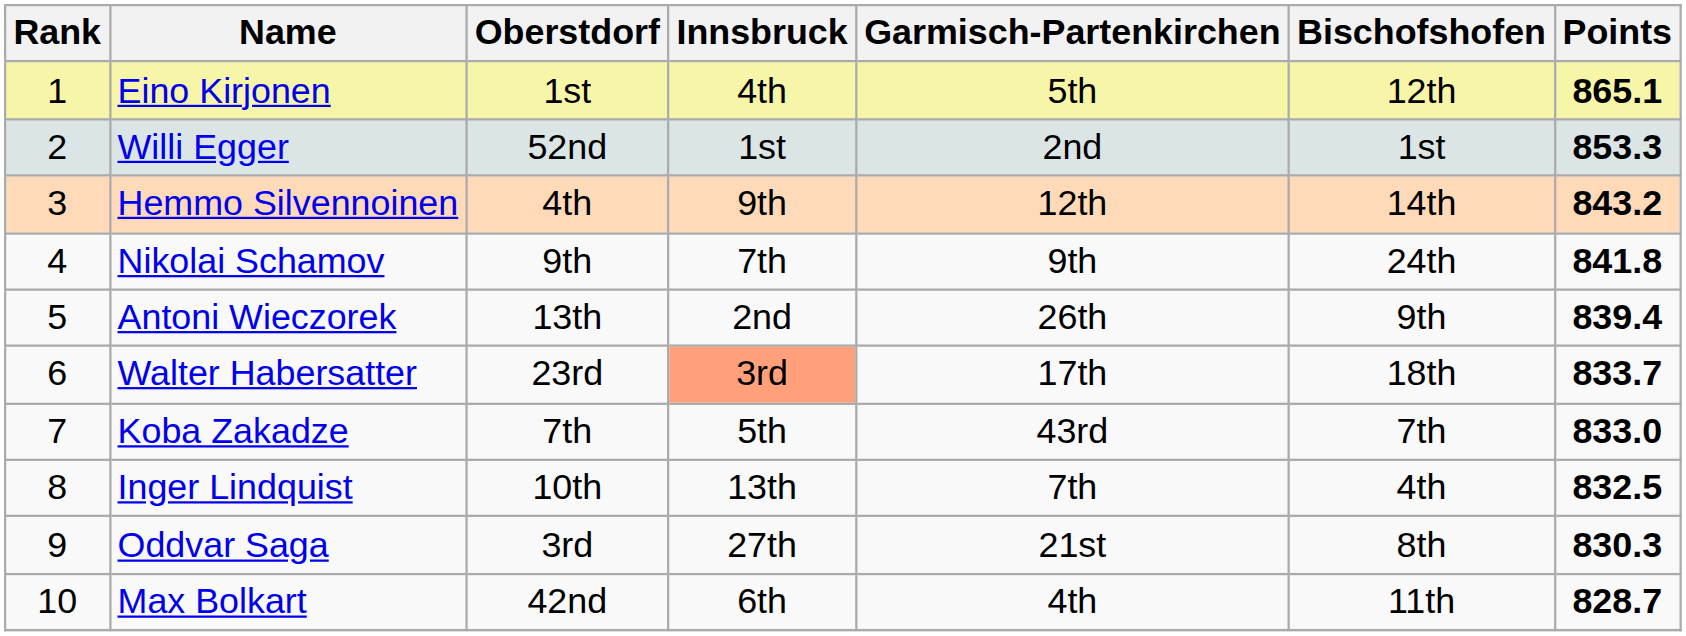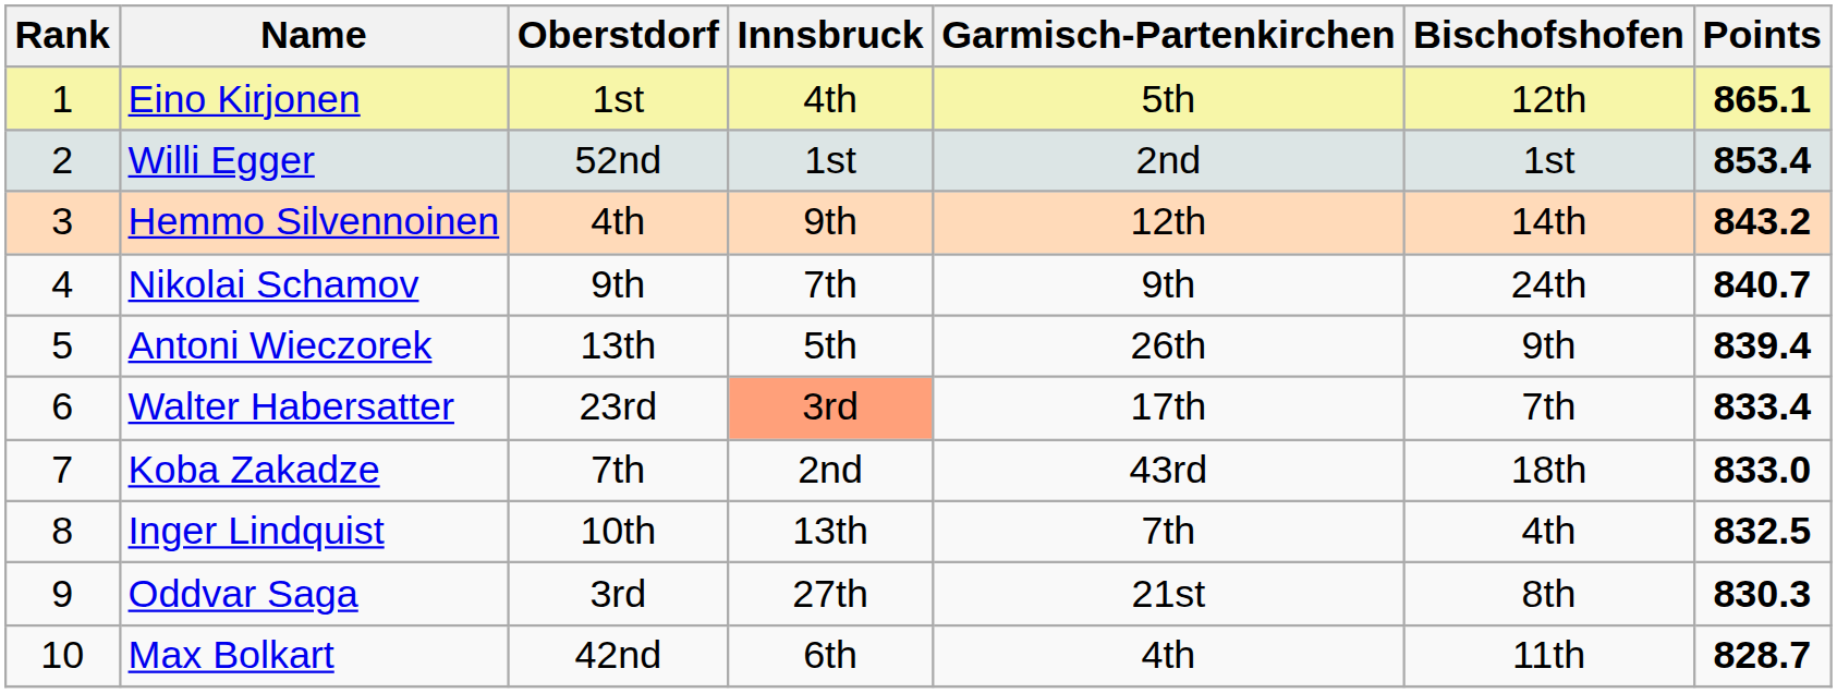 <table class="wikitable sortable">
 <tr>
 <th align=Center>Rank</th>
 <th>Name</th>
 <th>Oberstdorf</th>
 <th>Innsbruck</th>
 <th>Garmisch-Partenkirchen</th>
 <th>Bischofshofen</th>
 <th>Points</th>
 </tr>
 <tr style="background:#F7F6A8">
 <td align=center>1</td>
 <td> <a href='#'>Eino Kirjonen</a></td>
 <td align=center>1st</td>
 <td align=center>4th</td>
 <td align=center>5th</td>
 <td align=center>12th</td>
 <td align=center><strong>865.1</strong></td>
 </tr>
 <tr style="background: #DCE5E5;">
 <td align=center>2</td>
 <td> <a href='#'>Willi Egger</a></td>
 <td align=center>52nd</td>
 <td align=center>1st</td>
 <td align=center>2nd</td>
 <td align=center>1st</td>
-<td align=center><strong>853.3</strong></td>
+<td align=center><strong>853.4</strong></td>
 </tr>
 <tr style="background: #FFDAB9;">
 <td align=center>3</td>
 <td> <a href='#'>Hemmo Silvennoinen</a></td>
 <td align=center>4th</td>
 <td align=center>9th</td>
 <td align=center>12th</td>
 <td align=center>14th</td>
 <td align=center><strong>843.2</strong></td>
 </tr>
 <tr>
 <td align=center>4</td>
 <td> <a href='#'>Nikolai Schamov</a></td>
 <td align=center>9th</td>
 <td align=center>7th</td>
 <td align=center>9th</td>
 <td align=center>24th</td>
-<td align=center><strong>841.8</strong></td>
+<td align=center><strong>840.7</strong></td>
 </tr>
 <tr>
 <td align=center>5</td>
 <td> <a href='#'>Antoni Wieczorek</a></td>
 <td align=center>13th</td>
-<td align=center>2nd</td>
+<td align=center>5th</td>
 <td align=center>26th</td>
 <td align=center>9th</td>
 <td align=center><strong>839.4</strong></td>
 </tr>
 <tr>
 <td align=center>6</td>
 <td> <a href='#'>Walter Habersatter</a></td>
 <td align=center>23rd</td>
 <td align=center style="background: lightsalmon;">3rd</td>
 <td align=center>17th</td>
-<td align=center>18th</td>
-<td align=center><strong>833.7</strong></td>
+<td align=center>7th</td>
+<td align=center><strong>833.4</strong></td>
 </tr>
 <tr>
 <td align=center>7</td>
 <td> <a href='#'>Koba Zakadze</a></td>
 <td align=center>7th</td>
-<td align=center>5th</td>
+<td align=center>2nd</td>
 <td align=center>43rd</td>
-<td align=center>7th</td>
+<td align=center>18th</td>
 <td align=center><strong>833.0</strong></td>
 </tr>
 <tr>
 <td align=center>8</td>
 <td> <a href='#'>Inger Lindquist</a></td>
 <td align=center>10th</td>
 <td align=center>13th</td>
 <td align=center>7th</td>
 <td align=center>4th</td>
 <td align=center><strong>832.5</strong></td>
 </tr>
 <tr>
 <td align=center>9</td>
 <td> <a href='#'>Oddvar Saga</a></td>
 <td align=center>3rd</td>
 <td align=center>27th</td>
 <td align=center>21st</td>
 <td align=center>8th</td>
 <td align=center><strong>830.3</strong></td>
 </tr>
 <tr>
 <td align=center>10</td>
 <td> <a href='#'>Max Bolkart</a></td>
 <td align=center>42nd</td>
 <td align=center>6th</td>
 <td align=center>4th</td>
 <td align=center>11th</td>
 <td align=center><strong>828.7</strong></td>
 </tr>
 <tr>
 </tr>
 </table>
